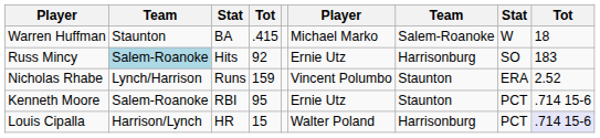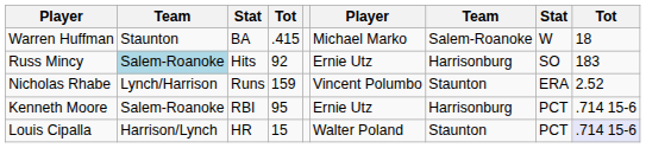 <table class="wikitable">
 <tr>
 <th>Player</th>
 <th>Team</th>
 <th>Stat</th>
 <th>Tot</th>
 <th></th>
 <th>Player</th>
 <th>Team</th>
 <th>Stat</th>
 <th>Tot</th>
 </tr>
 <tr>
 <td>Warren Huffman</td>
 <td>Staunton</td>
 <td>BA</td>
 <td>.415</td>
 <td></td>
 <td>Michael Marko</td>
 <td>Salem-Roanoke</td>
 <td>W</td>
 <td>18</td>
 </tr>
 <tr>
 <td>Russ Mincy</td>
 <td style="background: lightblue;">Salem-Roanoke</td>
 <td>Hits</td>
 <td>92</td>
 <td></td>
 <td>Ernie Utz</td>
 <td>Harrisonburg</td>
 <td>SO</td>
 <td>183</td>
 </tr>
 <tr>
 <td>Nicholas Rhabe</td>
 <td>Lynch/Harrison</td>
 <td>Runs</td>
 <td>159</td>
 <td></td>
 <td>Vincent Polumbo</td>
 <td>Staunton</td>
 <td>ERA</td>
 <td>2.52</td>
 </tr>
 <tr>
 <td>Kenneth Moore</td>
 <td>Salem-Roanoke</td>
 <td>RBI</td>
 <td>95</td>
 <td></td>
 <td>Ernie Utz</td>
-<td>Staunton</td>
+<td>Harrisonburg</td>
 <td>PCT</td>
 <td>.714 15-6</td>
 </tr>
 <tr>
 <td>Louis Cipalla</td>
 <td>Harrison/Lynch</td>
 <td>HR</td>
 <td>15</td>
 <td></td>
 <td>Walter Poland</td>
-<td>Harrisonburg</td>
+<td>Staunton</td>
 <td>PCT</td>
 <td style="background: lavender;">.714 15-6</td>
 </tr>
 </table>
